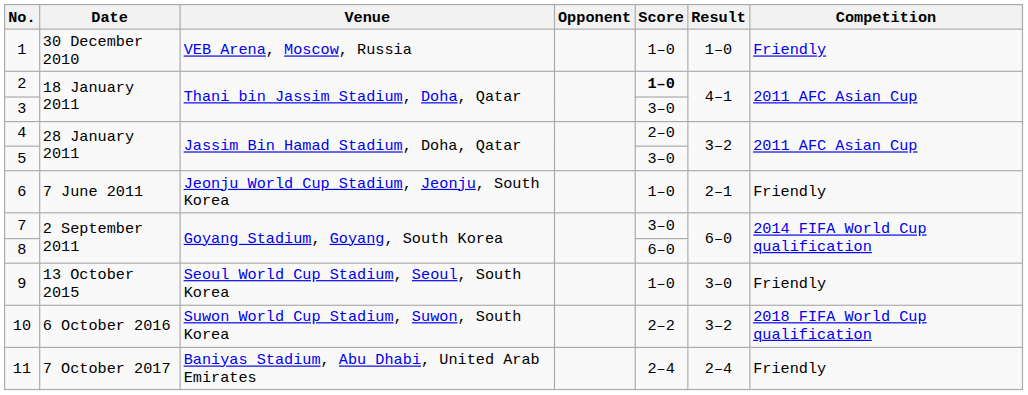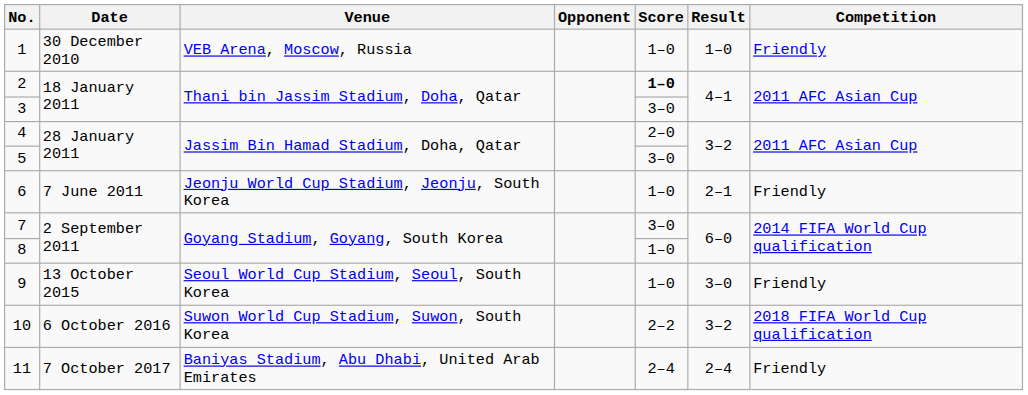 <table class="wikitable sortable">
 <tr>
 <th scope="col">No.</th>
 <th scope="col">Date</th>
 <th scope="col">Venue</th>
 <th scope="col">Opponent</th>
 <th scope="col">Score</th>
 <th scope="col">Result</th>
 <th scope="col">Competition</th>
 </tr>
 <tr>
 <td align="center">1</td>
 <td>30 December 2010</td>
 <td><a href='#'>VEB Arena</a>, <a href='#'>Moscow</a>, Russia</td>
 <td></td>
 <td align="center">1–0</td>
 <td align="center">1–0</td>
 <td><a href='#'>Friendly</a></td>
 </tr>
 <tr>
 <td align="center">2</td>
 <td rowspan="2">18 January 2011</td>
 <td rowspan="2"><a href='#'>Thani bin Jassim Stadium</a>, <a href='#'>Doha</a>, Qatar</td>
 <td rowspan="2"></td>
 <td align="center"><strong>1–0</strong></td>
 <td rowspan="2" align="center">4–1</td>
 <td rowspan="2"><a href='#'>2011 AFC Asian Cup</a></td>
 </tr>
 <tr>
 <td align="center">3</td>
 <td align="center">3–0</td>
 </tr>
 <tr>
 <td align="center">4</td>
 <td rowspan="2">28 January 2011</td>
 <td rowspan="2"><a href='#'>Jassim Bin Hamad Stadium</a>, Doha, Qatar</td>
 <td rowspan="2"></td>
 <td align="center">2–0</td>
 <td rowspan="2" align="center">3–2</td>
 <td rowspan="2"><a href='#'>2011 AFC Asian Cup</a></td>
 </tr>
 <tr>
 <td align="center">5</td>
 <td align="center">3–0</td>
 </tr>
 <tr>
 <td align="center">6</td>
 <td>7 June 2011</td>
 <td><a href='#'>Jeonju World Cup Stadium</a>, <a href='#'>Jeonju</a>, South Korea</td>
 <td></td>
 <td align="center">1–0</td>
 <td align="center">2–1</td>
 <td>Friendly</td>
 </tr>
 <tr>
 <td align="center">7</td>
 <td rowspan="2">2 September 2011</td>
 <td rowspan="2"><a href='#'>Goyang Stadium</a>, <a href='#'>Goyang</a>, South Korea</td>
 <td rowspan="2"></td>
 <td align="center">3–0</td>
 <td rowspan="2" align=center>6–0</td>
 <td rowspan="2"><a href='#'>2014 FIFA World Cup qualification</a></td>
 </tr>
 <tr>
 <td align="center">8</td>
-<td align="center">6–0</td>
+<td align="center">1–0</td>
 </tr>
 <tr>
 <td align="center">9</td>
 <td>13 October 2015</td>
 <td><a href='#'>Seoul World Cup Stadium</a>, <a href='#'>Seoul</a>, South Korea</td>
 <td></td>
 <td align="center">1–0</td>
 <td align="center">3–0</td>
 <td>Friendly</td>
 </tr>
 <tr>
 <td align="center">10</td>
 <td>6 October 2016</td>
 <td><a href='#'>Suwon World Cup Stadium</a>, <a href='#'>Suwon</a>, South Korea</td>
 <td></td>
 <td align="center">2–2</td>
 <td align="center">3–2</td>
 <td><a href='#'>2018 FIFA World Cup qualification</a></td>
 </tr>
 <tr>
 <td align="center">11</td>
 <td>7 October 2017</td>
 <td><a href='#'>Baniyas Stadium</a>, <a href='#'>Abu Dhabi</a>, United Arab Emirates</td>
 <td></td>
 <td align="center">2–4</td>
 <td align="center">2–4</td>
 <td>Friendly</td>
 </tr>
 </table>
